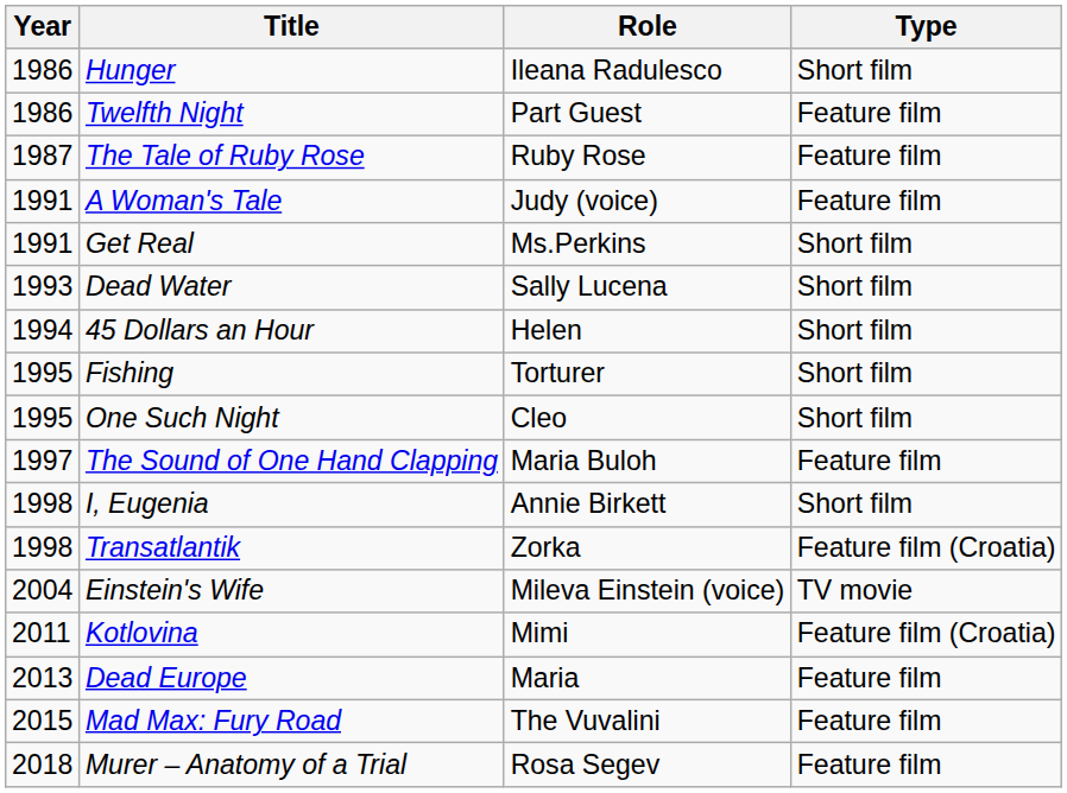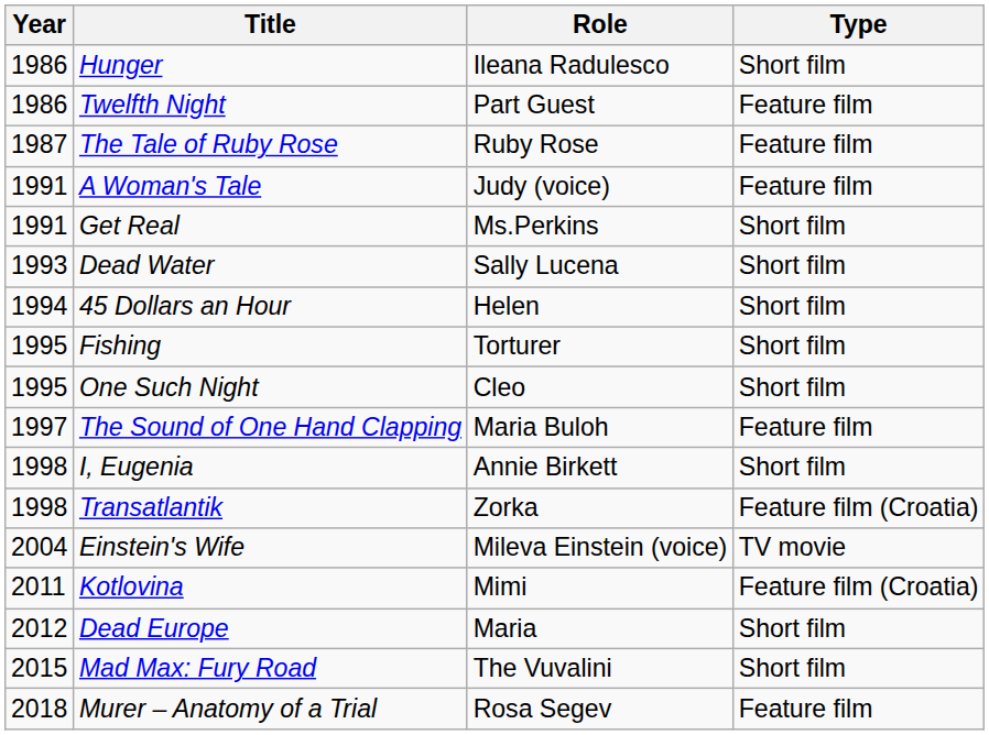 <table class="wikitable">
 <tr>
 <th>Year</th>
 <th>Title</th>
 <th>Role</th>
 <th>Type</th>
 </tr>
 <tr>
 <td>1986</td>
 <td><em><a href='#'>Hunger</a></em></td>
 <td>Ileana Radulesco</td>
 <td>Short film</td>
 </tr>
 <tr>
 <td>1986</td>
 <td><em><a href='#'>Twelfth Night</a></em></td>
 <td>Part Guest</td>
 <td>Feature film</td>
 </tr>
 <tr>
 <td>1987</td>
 <td><em><a href='#'>The Tale of Ruby Rose</a></em></td>
 <td>Ruby Rose</td>
 <td>Feature film</td>
 </tr>
 <tr>
 <td>1991</td>
 <td><em><a href='#'>A Woman's Tale</a></em></td>
 <td>Judy (voice)</td>
 <td>Feature film</td>
 </tr>
 <tr>
 <td>1991</td>
 <td><em>Get Real</em></td>
 <td>Ms.Perkins</td>
 <td>Short film</td>
 </tr>
 <tr>
 <td>1993</td>
 <td><em>Dead Water</em></td>
 <td>Sally Lucena</td>
 <td>Short film</td>
 </tr>
 <tr>
 <td>1994</td>
 <td><em>45 Dollars an Hour</em></td>
 <td>Helen</td>
 <td>Short film</td>
 </tr>
 <tr>
 <td>1995</td>
 <td><em>Fishing</em></td>
 <td>Torturer</td>
 <td>Short film</td>
 </tr>
 <tr>
 <td>1995</td>
 <td><em>One Such Night</em></td>
 <td>Cleo</td>
 <td>Short film</td>
 </tr>
 <tr>
 <td>1997</td>
 <td><em><a href='#'>The Sound of One Hand Clapping</a></em></td>
 <td>Maria Buloh</td>
 <td>Feature film</td>
 </tr>
 <tr>
 <td>1998</td>
 <td><em>I, Eugenia</em></td>
 <td>Annie Birkett</td>
 <td>Short film</td>
 </tr>
 <tr>
 <td>1998</td>
 <td><em><a href='#'>Transatlantik</a></em></td>
 <td>Zorka</td>
 <td>Feature film (Croatia)</td>
 </tr>
 <tr>
 <td>2004</td>
 <td><em>Einstein's Wife</em></td>
 <td>Mileva Einstein (voice)</td>
 <td>TV movie</td>
 </tr>
 <tr>
 <td>2011</td>
 <td><em><a href='#'>Kotlovina</a></em></td>
 <td>Mimi</td>
 <td>Feature film (Croatia)</td>
 </tr>
 <tr>
-<td>2013</td>
+<td>2012</td>
 <td><em><a href='#'>Dead Europe</a></em></td>
 <td>Maria</td>
-<td>Feature film</td>
+<td>Short film</td>
 </tr>
 <tr>
 <td>2015</td>
 <td><em><a href='#'>Mad Max: Fury Road</a></em></td>
 <td>The Vuvalini</td>
-<td>Feature film</td>
+<td>Short film</td>
 </tr>
 <tr>
 <td>2018</td>
 <td><em>Murer – Anatomy of a Trial</em></td>
 <td>Rosa Segev</td>
 <td>Feature film</td>
 </tr>
 </table>
